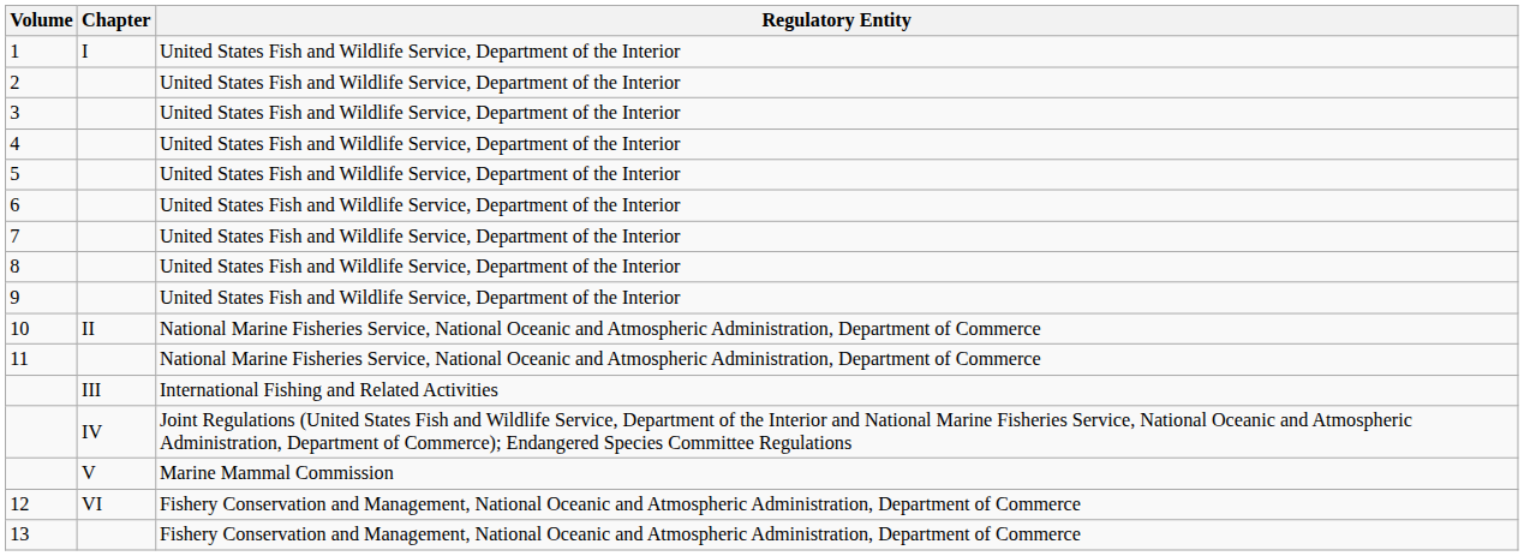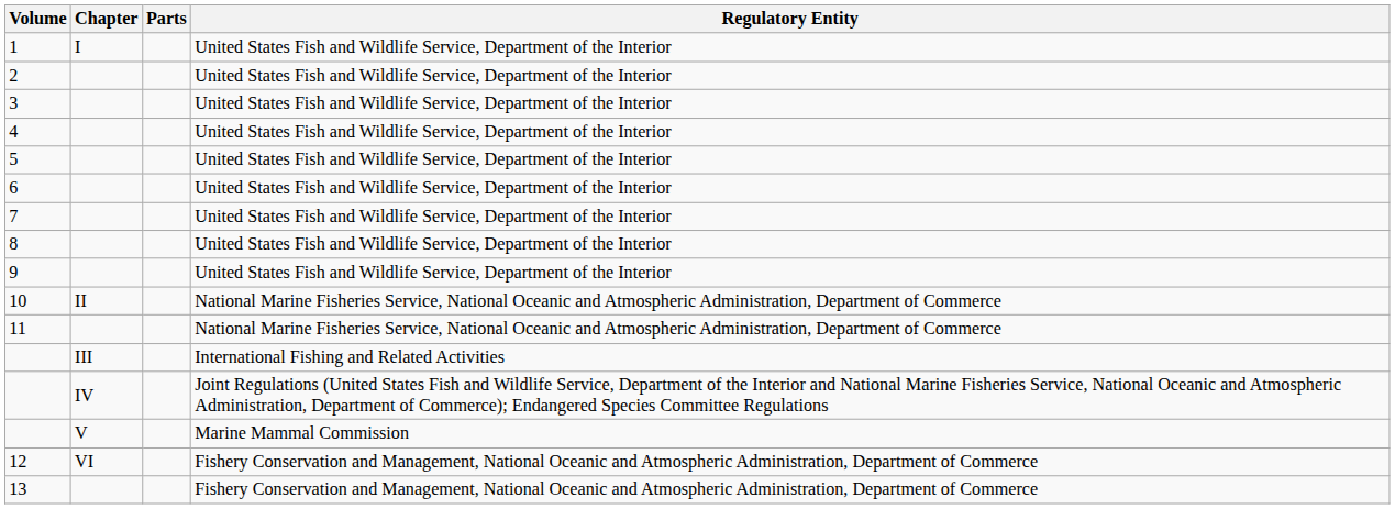 <table class="wikitable">
 <tr>
 <th>Volume</th>
 <th>Chapter</th>
+<th>Parts</th>
 <th>Regulatory Entity</th>
 </tr>
 <tr>
 <td>1</td>
 <td>I</td>
+<td></td>
 <td>United States Fish and Wildlife Service, Department of the Interior</td>
 </tr>
 <tr>
 <td>2</td>
+<td></td>
 <td></td>
 <td>United States Fish and Wildlife Service, Department of the Interior</td>
 </tr>
 <tr>
 <td>3</td>
 <td></td>
+<td></td>
 <td>United States Fish and Wildlife Service, Department of the Interior</td>
 </tr>
 <tr>
 <td>4</td>
+<td></td>
 <td></td>
 <td>United States Fish and Wildlife Service, Department of the Interior</td>
 </tr>
 <tr>
 <td>5</td>
 <td></td>
+<td></td>
 <td>United States Fish and Wildlife Service, Department of the Interior</td>
 </tr>
 <tr>
 <td>6</td>
+<td></td>
 <td></td>
 <td>United States Fish and Wildlife Service, Department of the Interior</td>
 </tr>
 <tr>
 <td>7</td>
 <td></td>
+<td></td>
 <td>United States Fish and Wildlife Service, Department of the Interior</td>
 </tr>
 <tr>
 <td>8</td>
+<td></td>
 <td></td>
 <td>United States Fish and Wildlife Service, Department of the Interior</td>
 </tr>
 <tr>
 <td>9</td>
 <td></td>
+<td></td>
 <td>United States Fish and Wildlife Service, Department of the Interior</td>
 </tr>
 <tr>
 <td>10</td>
 <td>II</td>
+<td></td>
 <td>National Marine Fisheries Service, National Oceanic and Atmospheric Administration, Department of Commerce</td>
 </tr>
 <tr>
 <td>11</td>
+<td></td>
 <td></td>
 <td>National Marine Fisheries Service, National Oceanic and Atmospheric Administration, Department of Commerce</td>
 </tr>
 <tr>
 <td></td>
 <td>III</td>
+<td></td>
 <td>International Fishing and Related Activities</td>
 </tr>
 <tr>
 <td></td>
 <td>IV</td>
+<td></td>
 <td>Joint Regulations (United States Fish and Wildlife Service, Department of the Interior and National Marine Fisheries Service, National Oceanic and Atmospheric Administration, Department of Commerce); Endangered Species Committee Regulations</td>
 </tr>
 <tr>
 <td></td>
 <td>V</td>
+<td></td>
 <td>Marine Mammal Commission</td>
 </tr>
 <tr>
 <td>12</td>
 <td>VI</td>
+<td></td>
 <td>Fishery Conservation and Management, National Oceanic and Atmospheric Administration, Department of Commerce</td>
 </tr>
 <tr>
 <td>13</td>
 <td></td>
+<td></td>
 <td>Fishery Conservation and Management, National Oceanic and Atmospheric Administration, Department of Commerce</td>
 </tr>
 </table>
